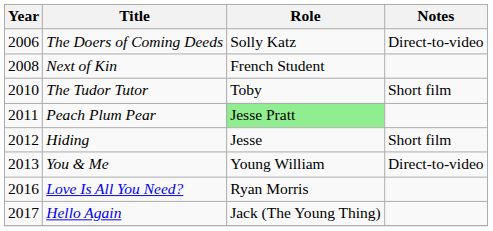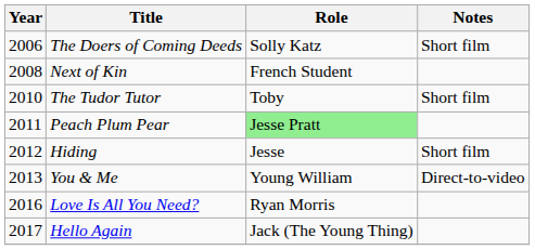 <table class="wikitable sortable">
 <tr>
 <th>Year</th>
 <th>Title</th>
 <th>Role</th>
 <th>Notes</th>
 </tr>
 <tr>
 <td>2006</td>
 <td><em>The Doers of Coming Deeds</em></td>
 <td>Solly Katz</td>
-<td>Direct-to-video</td>
+<td>Short film</td>
 </tr>
 <tr>
 <td>2008</td>
 <td><em>Next of Kin</em></td>
 <td>French Student</td>
 <td></td>
 </tr>
 <tr>
 <td>2010</td>
 <td><em>The Tudor Tutor</em></td>
 <td>Toby</td>
 <td>Short film</td>
 </tr>
 <tr>
 <td>2011</td>
 <td><em>Peach Plum Pear</em></td>
 <td style="background: lightgreen;">Jesse Pratt</td>
 <td></td>
 </tr>
 <tr>
 <td>2012</td>
 <td><em>Hiding</em></td>
 <td>Jesse</td>
 <td>Short film</td>
 </tr>
 <tr>
 <td>2013</td>
 <td><em>You & Me</em></td>
 <td>Young William</td>
 <td>Direct-to-video</td>
 </tr>
 <tr>
 <td>2016</td>
 <td><em><a href='#'>Love Is All You Need?</a></em></td>
 <td>Ryan Morris</td>
 <td></td>
 </tr>
 <tr>
 <td>2017</td>
 <td><em><a href='#'>Hello Again</a></em></td>
 <td>Jack (The Young Thing)</td>
 <td></td>
 </tr>
 <tr>
 </tr>
 </table>
